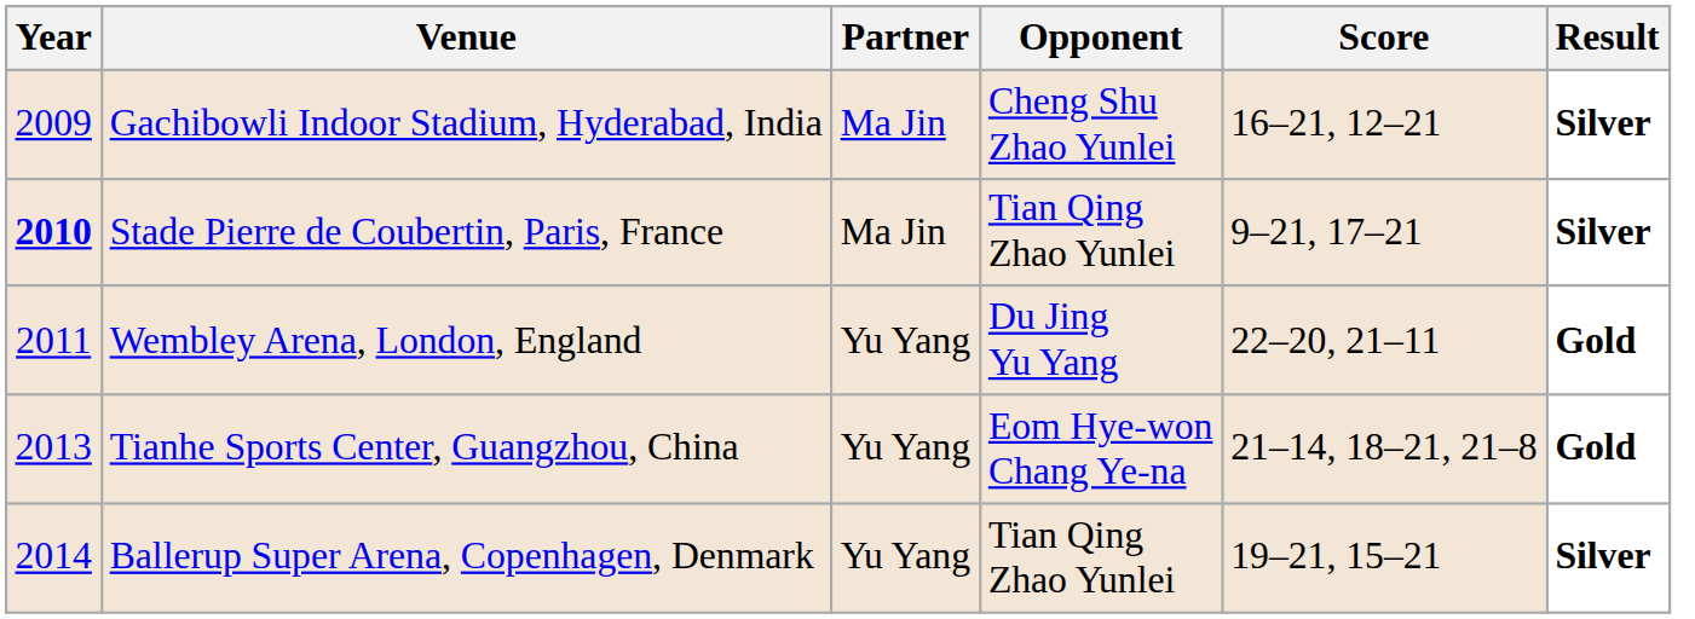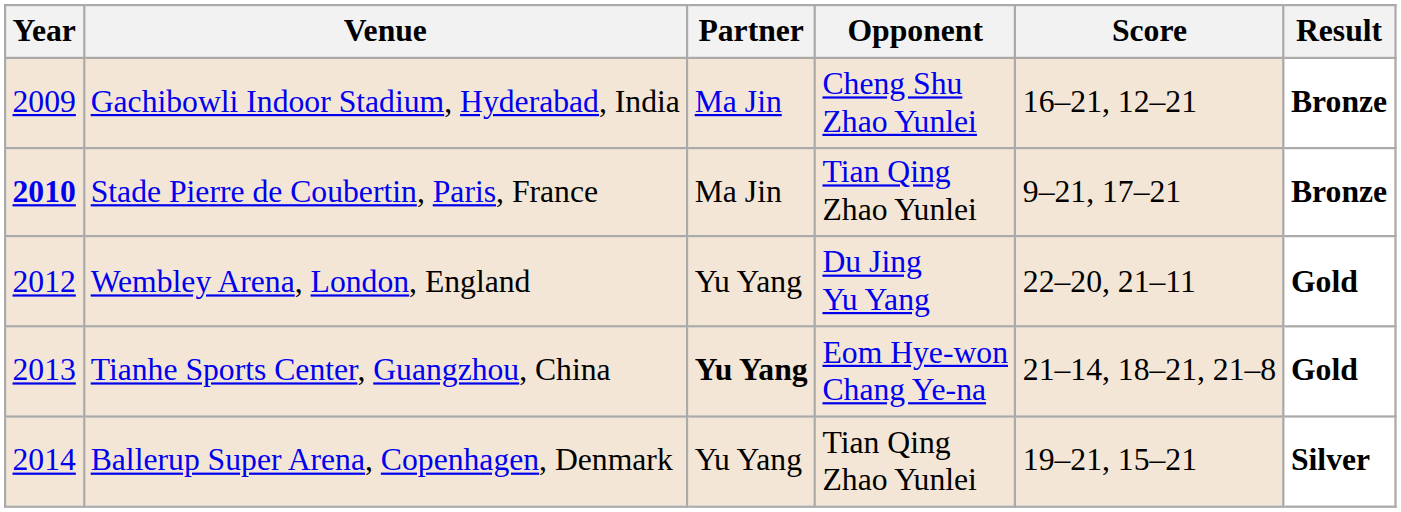 <table class="sortable wikitable" style="font-size: 90%;">
 <tr>
 <th>Year</th>
 <th>Venue</th>
 <th>Partner</th>
 <th>Opponent</th>
 <th>Score</th>
 <th>Result</th>
 </tr>
 <tr style="background:#F3E6D7">
 <td align="center"><a href='#'>2009</a></td>
 <td align="left"><a href='#'>Gachibowli Indoor Stadium</a>, <a href='#'>Hyderabad</a>, India</td>
 <td align="left"> <a href='#'>Ma Jin</a></td>
 <td align="left"> <a href='#'>Cheng Shu</a><br> <a href='#'>Zhao Yunlei</a></td>
 <td align="left">16–21, 12–21</td>
-<td style="text-align:left; background:white"> <strong>Silver</strong></td>
+<td style="text-align:left; background:white"> <strong>Bronze</strong></td>
 </tr>
 <tr style="background:#F3E6D7">
 <td align="center"><strong><a href='#'>2010</a></strong></td>
 <td align="left"><a href='#'>Stade Pierre de Coubertin</a>, <a href='#'>Paris</a>, France</td>
 <td align="left"> Ma Jin</td>
 <td align="left"> <a href='#'>Tian Qing</a><br> Zhao Yunlei</td>
 <td align="left">9–21, 17–21</td>
-<td style="text-align:left; background:white"> <strong>Silver</strong></td>
+<td style="text-align:left; background:white"> <strong>Bronze</strong></td>
 </tr>
 <tr style="background:#F3E6D7">
-<td align="center"><a href='#'>2011</a></td>
+<td align="center"><a href='#'>2012</a></td>
 <td align="left"><a href='#'>Wembley Arena</a>, <a href='#'>London</a>, England</td>
 <td align="left"> Yu Yang</td>
 <td align="left"> <a href='#'>Du Jing</a><br> <a href='#'>Yu Yang</a></td>
 <td align="left">22–20, 21–11</td>
 <td style="text-align:left; background:white"> <strong>Gold</strong></td>
 </tr>
 <tr style="background:#F3E6D7">
 <td align="center"><a href='#'>2013</a></td>
 <td align="left"><a href='#'>Tianhe Sports Center</a>, <a href='#'>Guangzhou</a>, China</td>
-<td align="left"> Yu Yang</td>
+<td align="left"><strong> Yu Yang</strong></td>
 <td align="left"> <a href='#'>Eom Hye-won</a><br> <a href='#'>Chang Ye-na</a></td>
 <td align="left">21–14, 18–21, 21–8</td>
 <td style="text-align:left; background:white"> <strong>Gold</strong></td>
 </tr>
 <tr style="background:#F3E6D7">
 <td align="center"><a href='#'>2014</a></td>
 <td align="left"><a href='#'>Ballerup Super Arena</a>, <a href='#'>Copenhagen</a>, Denmark</td>
 <td align="left"> Yu Yang</td>
 <td align="left"> Tian Qing<br> Zhao Yunlei</td>
 <td align="left">19–21, 15–21</td>
 <td style="text-align:left; background:white"> <strong>Silver</strong></td>
 </tr>
 </table>
